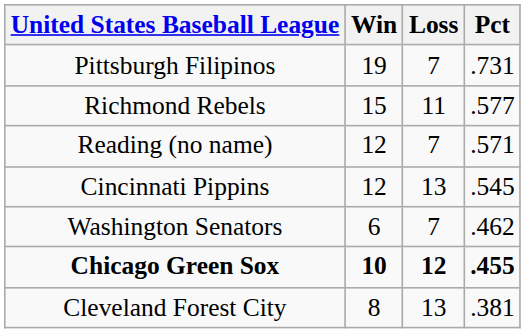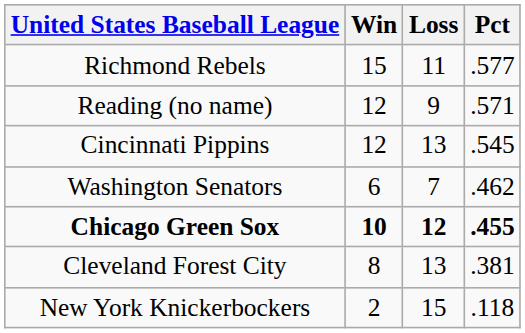 <table class="wikitable" style="text-align:center">
 <tr>
 <th><a href='#'>United States Baseball League</a></th>
 <th>Win</th>
 <th>Loss</th>
 <th>Pct</th>
-</tr>
-<tr>
-<td>Pittsburgh Filipinos</td>
-<td>19</td>
-<td>7</td>
-<td>.731</td>
 </tr>
 <tr>
 <td>Richmond Rebels</td>
 <td>15</td>
 <td>11</td>
 <td>.577</td>
 </tr>
 <tr>
 <td>Reading (no name)</td>
 <td>12</td>
-<td>7</td>
+<td>9</td>
 <td>.571</td>
 </tr>
 <tr>
 <td>Cincinnati Pippins</td>
 <td>12</td>
 <td>13</td>
 <td>.545</td>
 </tr>
 <tr>
 <td>Washington Senators</td>
 <td>6</td>
 <td>7</td>
 <td>.462</td>
 </tr>
 <tr>
 <td><strong>Chicago Green Sox</strong></td>
 <td><strong>10</strong></td>
 <td><strong>12</strong></td>
 <td><strong>.455</strong></td>
 </tr>
 <tr>
 <td>Cleveland Forest City</td>
 <td>8</td>
 <td>13</td>
 <td>.381</td>
 </tr>
+<tr>
+<td>New York Knickerbockers</td>
+<td>2</td>
+<td>15</td>
+<td>.118</td>
+</tr>
 </table>
